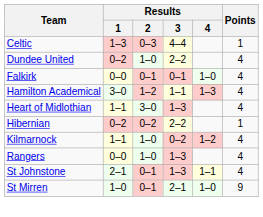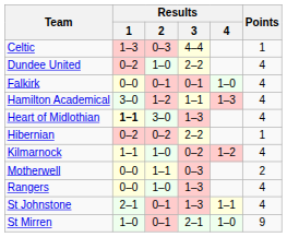 <table class="wikitable" style="text-align:center">
 <tr>
 <th rowspan=2>Team</th>
 <th colspan=4>Results</th>
 <th rowspan=2>Points</th>
 </tr>
 <tr>
 <th width=40>1</th>
 <th width=40>2</th>
 <th width=40>3</th>
 <th width=40>4</th>
 </tr>
 <tr>
 <td align=left><a href='#'>Celtic</a></td>
 <td bgcolor=FFCCCC>1–3</td>
 <td bgcolor=FFCCCC>0–3</td>
 <td bgcolor=#FFFFDD>4–4</td>
 <td></td>
 <td>1</td>
 </tr>
 <tr>
 <td align=left><a href='#'>Dundee United</a></td>
 <td bgcolor=FFCCCC>0–2</td>
 <td bgcolor=#EEFFEE>1–0</td>
 <td bgcolor=#FFFFDD>2–2</td>
 <td></td>
 <td>4</td>
 </tr>
 <tr>
 <td align=left><a href='#'>Falkirk</a></td>
 <td bgcolor=#FFFFDD>0–0</td>
 <td bgcolor=FFCCCC>0–1</td>
 <td bgcolor=FFCCCC>0–1</td>
 <td bgcolor=#EEFFEE>1–0</td>
 <td>4</td>
 </tr>
 <tr>
 <td align=left><a href='#'>Hamilton Academical</a></td>
 <td bgcolor=#EEFFEE>3–0</td>
 <td bgcolor=FFCCCC>1–2</td>
 <td bgcolor=#FFFFDD>1–1</td>
 <td bgcolor=FFCCCC>1–3</td>
 <td>4</td>
 </tr>
 <tr>
 <td align=left><a href='#'>Heart of Midlothian</a></td>
-<td bgcolor=#FFFFDD>1–1</td>
+<td bgcolor=#FFFFDD><strong>1–1</strong></td>
 <td bgcolor=#EEFFEE>3–0</td>
 <td bgcolor=FFCCCC>1–3</td>
 <td></td>
 <td>4</td>
 </tr>
 <tr>
 <td align=left><a href='#'>Hibernian</a></td>
 <td bgcolor=FFCCCC>0–2</td>
 <td bgcolor=FFCCCC>0–2</td>
 <td bgcolor=#FFFFDD>2–2</td>
 <td></td>
 <td>1</td>
 </tr>
 <tr>
 <td align=left><a href='#'>Kilmarnock</a></td>
 <td bgcolor=#FFFFDD>1–1</td>
 <td bgcolor=#EEFFEE>1–0</td>
 <td bgcolor=FFCCCC>0–2</td>
 <td bgcolor=FFCCCC>1–2</td>
 <td>4</td>
+</tr>
+<tr>
+<td align=left><a href='#'>Motherwell</a></td>
+<td bgcolor=#FFFFDD>0–0</td>
+<td bgcolor=#FFFFDD>1–1</td>
+<td bgcolor=FFCCCC>0–3</td>
+<td></td>
+<td>2</td>
 </tr>
 <tr>
 <td align=left><a href='#'>Rangers</a></td>
 <td bgcolor=#FFFFDD>0–0</td>
 <td bgcolor=#EEFFEE>1–0</td>
 <td bgcolor=FFCCCC>1–3</td>
 <td></td>
 <td>4</td>
 </tr>
 <tr>
 <td align=left><a href='#'>St Johnstone</a></td>
 <td bgcolor=#EEFFEE>2–1</td>
 <td bgcolor=FFCCCC>0–1</td>
 <td bgcolor=FFCCCC>1–3</td>
 <td bgcolor=#FFFFDD>1–1</td>
 <td>4</td>
 </tr>
 <tr>
 <td align=left><a href='#'>St Mirren</a></td>
 <td bgcolor=#EEFFEE>1–0</td>
 <td bgcolor=FFCCCC>0–1</td>
 <td bgcolor=#EEFFEE>2–1</td>
 <td bgcolor=#EEFFEE>1–0</td>
 <td>9</td>
 </tr>
 </table>
